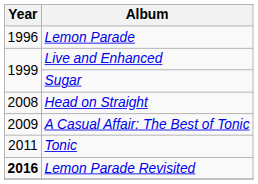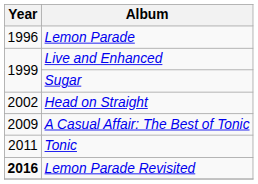 <table class="wikitable">
 <tr>
 <th align'"center">Year</th>
 <th align="center">Album</th>
 </tr>
 <tr>
 <td align="center">1996</td>
 <td align="left"><em><a href='#'>Lemon Parade</a></em></td>
 </tr>
 <tr>
 <td align="center" rowspan=2>1999</td>
 <td align="left"><em><a href='#'>Live and Enhanced</a></em></td>
 </tr>
 <tr>
 <td align="left"><em><a href='#'>Sugar</a></em></td>
 </tr>
 <tr>
-<td align="center">2008</td>
+<td align="center">2002</td>
 <td align="left"><em><a href='#'>Head on Straight</a></em></td>
 </tr>
 <tr>
 <td align="center">2009</td>
 <td align="left"><em><a href='#'>A Casual Affair: The Best of Tonic</a></em></td>
 </tr>
 <tr>
 <td align="center">2011</td>
 <td align="left"><em><a href='#'>Tonic</a></em></td>
 </tr>
 <tr>
 <td align="center"><strong>2016</strong></td>
 <td align="left"><em><a href='#'>Lemon Parade Revisited</a></em></td>
 </tr>
 <tr>
 </tr>
 </table>
